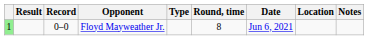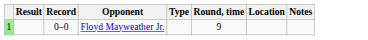 <table class="wikitable" style="text-align:center">
 <tr>
 <th></th>
 <th>Result</th>
 <th>Record</th>
 <th>Opponent</th>
 <th>Type</th>
 <th>Round, time</th>
-<th>Date</th>
 <th>Location</th>
 <th>Notes</th>
 </tr>
 <tr>
 <td style="background: lightgreen;">1</td>
 <td></td>
 <td>0–0 </td>
 <td style="text-align:left;"><a href='#'>Floyd Mayweather Jr.</a></td>
 <td></td>
-<td>8</td>
-<td><a href='#'>Jun 6, 2021</a></td>
+<td>9</td>
 <td style="text-align:left;"></td>
 <td style="text-align:left;"></td>
 </tr>
 </table>
